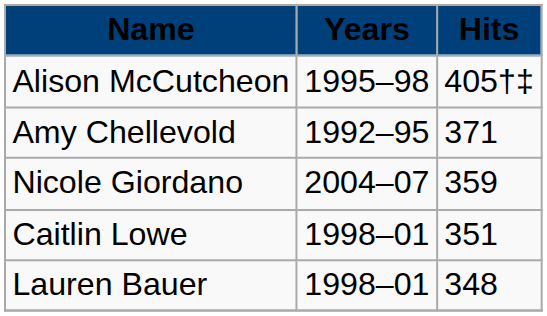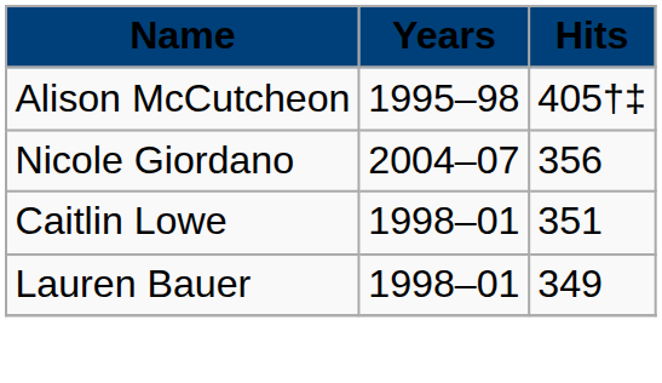 <table class="wikitable">
 <tr>
 <th style="background:#00407a;"><span>Name</span></th>
 <th style="background:#00407a;"><span>Years</span></th>
 <th style="background:#00407a;"><span>Hits</span></th>
 </tr>
 <tr>
 <td>Alison McCutcheon</td>
 <td>1995–98</td>
 <td>405†‡</td>
 </tr>
 <tr>
-<td>Amy Chellevold</td>
-<td>1992–95</td>
-<td>371</td>
-</tr>
-<tr>
 <td>Nicole Giordano</td>
 <td>2004–07</td>
-<td>359</td>
+<td>356</td>
 </tr>
 <tr>
 <td>Caitlin Lowe</td>
 <td>1998–01</td>
 <td>351</td>
 </tr>
 <tr>
 <td>Lauren Bauer</td>
 <td>1998–01</td>
-<td>348</td>
+<td>349</td>
 </tr>
 <tr>
 </tr>
 </table>
